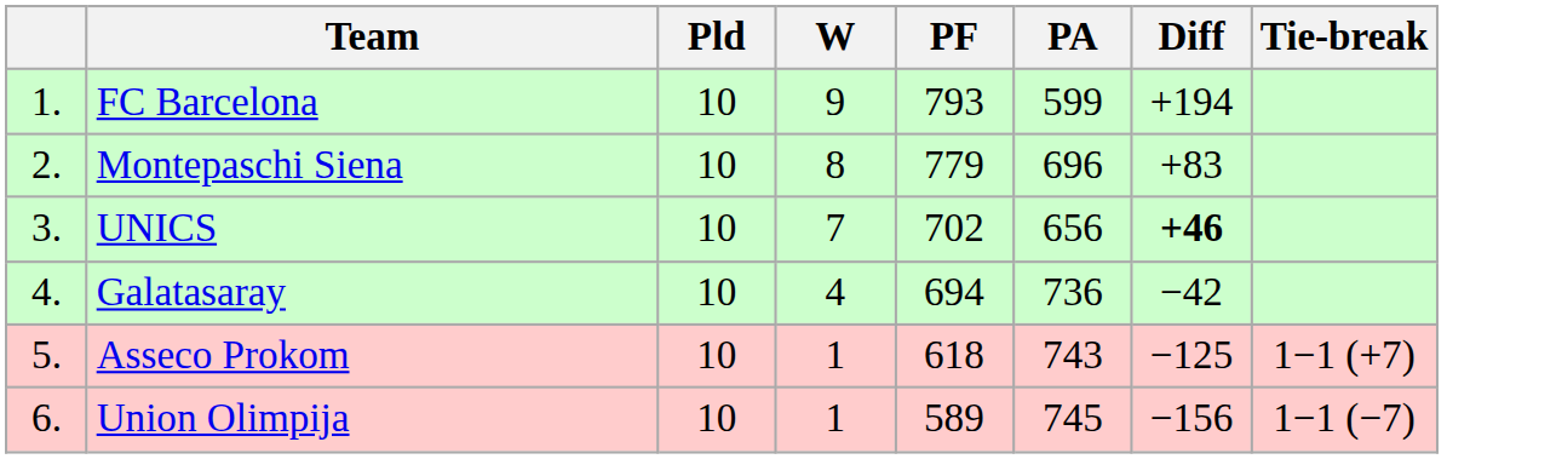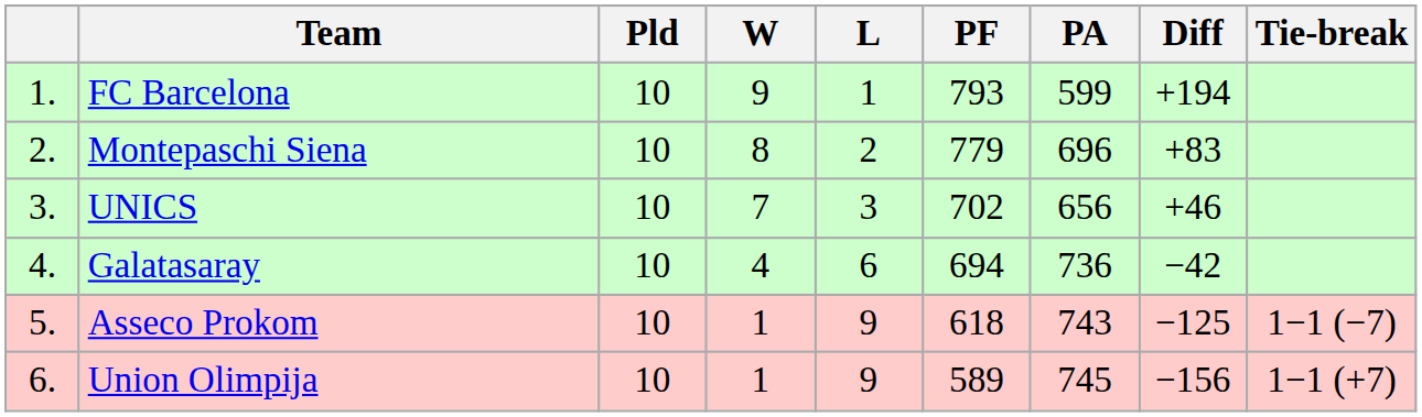 <table class="wikitable" style="text-align:center">
 <tr>
 <th width=25></th>
 <th width=220>Team</th>
 <th width=40>Pld</th>
 <th width=40>W</th>
+<th width=40>L</th>
 <th width=40>PF</th>
 <th width=40>PA</th>
 <th width=40>Diff</th>
 <th>Tie-break</th>
 </tr>
 <tr style="background:#ccffcc;">
 <td>1.</td>
 <td align=left> <a href='#'>FC Barcelona</a></td>
 <td>10</td>
 <td>9</td>
+<td>1</td>
 <td>793</td>
 <td>599</td>
 <td>+194</td>
 <td></td>
 </tr>
 <tr style="background:#ccffcc;">
 <td>2.</td>
 <td align=left> <a href='#'>Montepaschi Siena</a></td>
 <td>10</td>
 <td>8</td>
+<td>2</td>
 <td>779</td>
 <td>696</td>
 <td>+83</td>
 <td></td>
 </tr>
 <tr style="background:#ccffcc;">
 <td>3.</td>
 <td align=left> <a href='#'>UNICS</a></td>
 <td>10</td>
 <td>7</td>
+<td>3</td>
 <td>702</td>
 <td>656</td>
-<td><strong>+46</strong></td>
+<td>+46</td>
 <td></td>
 </tr>
 <tr style="background:#ccffcc;">
 <td>4.</td>
 <td align=left> <a href='#'>Galatasaray</a></td>
 <td>10</td>
 <td>4</td>
+<td>6</td>
 <td>694</td>
 <td>736</td>
 <td>−42</td>
 <td></td>
 </tr>
 <tr style="background:#ffcccc;">
 <td>5.</td>
 <td align=left> <a href='#'>Asseco Prokom</a></td>
 <td>10</td>
 <td>1</td>
+<td>9</td>
 <td>618</td>
 <td>743</td>
 <td>−125</td>
-<td>1−1 (+7)</td>
+<td>1−1 (−7)</td>
 </tr>
 <tr style="background:#ffcccc;">
 <td>6.</td>
 <td align=left> <a href='#'>Union Olimpija</a></td>
 <td>10</td>
 <td>1</td>
+<td>9</td>
 <td>589</td>
 <td>745</td>
 <td>−156</td>
-<td>1−1 (−7)</td>
+<td>1−1 (+7)</td>
 </tr>
 </table>
